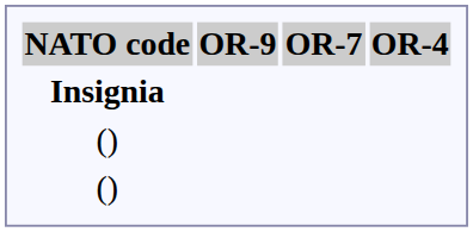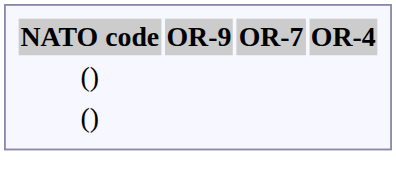 <table style="border:1px solid #8888aa; background-color:#f7f8ff; padding:5px; font-size:95%; margin: 0px 12px 12px 0px;">
 <tr style="background-color:#CCCCCC;text-align:center;">
 <th>NATO code</th>
 <th>OR-9</th>
 <th>OR-7</th>
 <th colspan=2>OR-4</th>
-</tr>
-<tr style="text-align:center;">
-<th>Insignia</th>
-<td></td>
-<td></td>
-<td></td>
-<td></td>
 </tr>
 <tr style="text-align:center;">
 <td>()</td>
 <td></td>
 <td></td>
 <td></td>
 <td></td>
 </tr>
 <tr style="text-align:center;">
 <td>()</td>
 <td></td>
 <td></td>
 <td></td>
 <td></td>
 </tr>
 </table>
